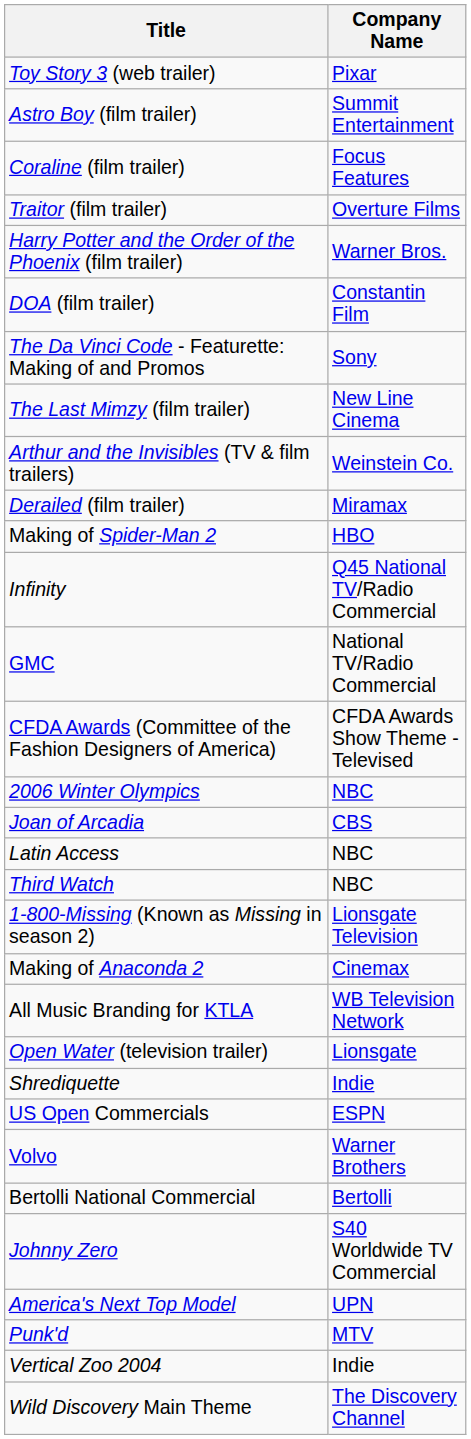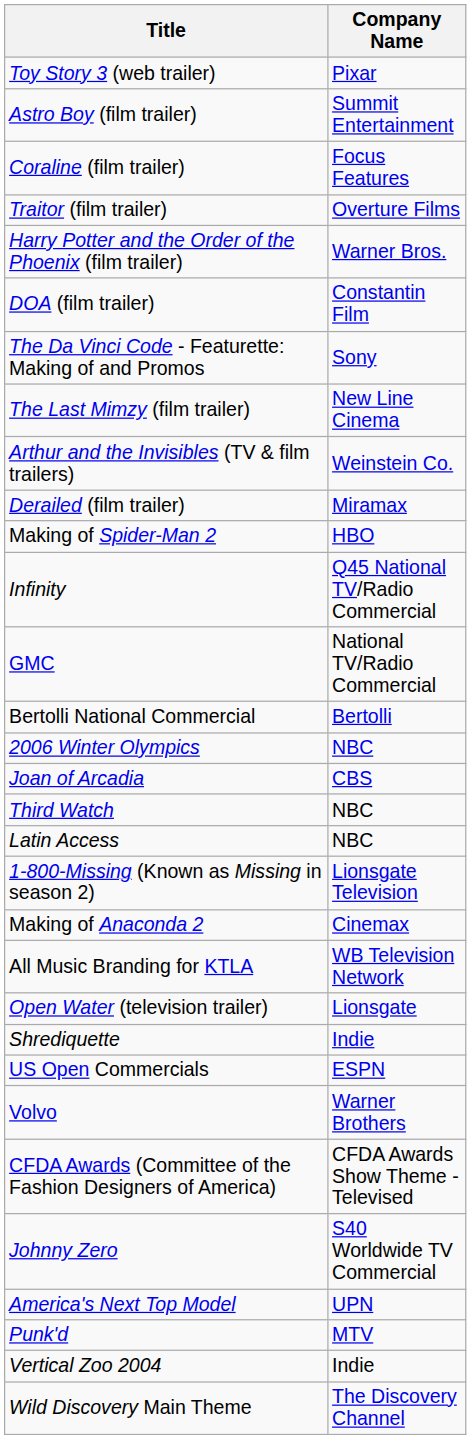 <table class="wikitable"  style="width:30%;">
 <tr>
 <th width=70%>Title</th>
 <th width=30%>Company Name</th>
 </tr>
 <tr>
 <td><em><a href='#'>Toy Story 3</a></em> (web trailer)</td>
 <td><a href='#'>Pixar</a></td>
 </tr>
 <tr>
 <td><em><a href='#'>Astro Boy</a></em> (film trailer)</td>
 <td><a href='#'>Summit Entertainment</a></td>
 </tr>
 <tr>
 <td><em><a href='#'>Coraline</a></em> (film trailer)</td>
 <td><a href='#'>Focus Features</a></td>
 </tr>
 <tr>
 <td><em><a href='#'>Traitor</a></em> (film trailer)</td>
 <td><a href='#'>Overture Films</a></td>
 </tr>
 <tr>
 <td><em><a href='#'>Harry Potter and the Order of the Phoenix</a></em> (film trailer)</td>
 <td><a href='#'>Warner Bros.</a></td>
 </tr>
 <tr>
 <td><em><a href='#'>DOA</a></em> (film trailer)</td>
 <td><a href='#'>Constantin Film</a></td>
 </tr>
 <tr>
 <td><em><a href='#'>The Da Vinci Code</a></em> - Featurette: Making of and Promos</td>
 <td><a href='#'>Sony</a></td>
 </tr>
 <tr>
 <td><em><a href='#'>The Last Mimzy</a></em> (film trailer)</td>
 <td><a href='#'>New Line Cinema</a></td>
 </tr>
 <tr>
 <td><em><a href='#'>Arthur and the Invisibles</a></em> (TV & film trailers)</td>
 <td><a href='#'>Weinstein Co.</a></td>
 </tr>
 <tr>
 <td><em><a href='#'>Derailed</a></em> (film trailer)</td>
 <td><a href='#'>Miramax</a></td>
 </tr>
 <tr>
 <td>Making of <em><a href='#'>Spider-Man 2</a></em></td>
 <td><a href='#'>HBO</a></td>
 </tr>
 <tr>
 <td><em>Infinity</em></td>
 <td><a href='#'>Q45 National TV</a>/Radio Commercial</td>
 </tr>
 <tr>
 <td><a href='#'>GMC</a></td>
 <td>National TV/Radio Commercial</td>
 </tr>
 <tr>
-<td><a href='#'>CFDA Awards</a> (Committee of the Fashion Designers of America)</td>
-<td>CFDA Awards Show Theme - Televised</td>
+<td>Bertolli National Commercial</td>
+<td><a href='#'>Bertolli</a></td>
 </tr>
 <tr>
 <td><em><a href='#'>2006 Winter Olympics</a></em></td>
 <td><a href='#'>NBC</a></td>
 </tr>
 <tr>
 <td><em><a href='#'>Joan of Arcadia</a></em></td>
 <td><a href='#'>CBS</a></td>
 </tr>
 <tr>
-<td><em>Latin Access</em></td>
+<td><em><a href='#'>Third Watch</a></em></td>
 <td>NBC</td>
 </tr>
 <tr>
-<td><em><a href='#'>Third Watch</a></em></td>
+<td><em>Latin Access</em></td>
 <td>NBC</td>
 </tr>
 <tr>
 <td><em><a href='#'>1-800-Missing</a></em> (Known as <em>Missing</em> in season 2)</td>
 <td><a href='#'>Lionsgate Television</a></td>
 </tr>
 <tr>
 <td>Making of <em><a href='#'>Anaconda 2</a></em></td>
 <td><a href='#'>Cinemax</a></td>
 </tr>
 <tr>
 <td>All Music Branding for <a href='#'>KTLA</a></td>
 <td><a href='#'>WB Television Network</a></td>
 </tr>
 <tr>
 <td><em><a href='#'>Open Water</a></em> (television trailer)</td>
 <td><a href='#'>Lionsgate</a></td>
 </tr>
 <tr>
 <td><em>Shrediquette</em></td>
 <td><a href='#'>Indie</a></td>
 </tr>
 <tr>
 <td><a href='#'>US Open</a> Commercials</td>
 <td><a href='#'>ESPN</a></td>
 </tr>
 <tr>
 <td><a href='#'>Volvo</a></td>
 <td><a href='#'>Warner Brothers</a></td>
 </tr>
 <tr>
-<td>Bertolli National Commercial</td>
-<td><a href='#'>Bertolli</a></td>
+<td><a href='#'>CFDA Awards</a> (Committee of the Fashion Designers of America)</td>
+<td>CFDA Awards Show Theme - Televised</td>
 </tr>
 <tr>
 <td><em><a href='#'>Johnny Zero</a></em></td>
 <td><a href='#'>S40</a> Worldwide TV Commercial</td>
 </tr>
 <tr>
 <td><em><a href='#'>America's Next Top Model</a></em></td>
 <td><a href='#'>UPN</a></td>
 </tr>
 <tr>
 <td><em><a href='#'>Punk'd</a></em></td>
 <td><a href='#'>MTV</a></td>
 </tr>
 <tr>
 <td><em>Vertical Zoo 2004</em></td>
 <td>Indie</td>
 </tr>
 <tr>
 <td><em>Wild Discovery</em> Main Theme</td>
 <td><a href='#'>The Discovery Channel</a></td>
 </tr>
 </table>
